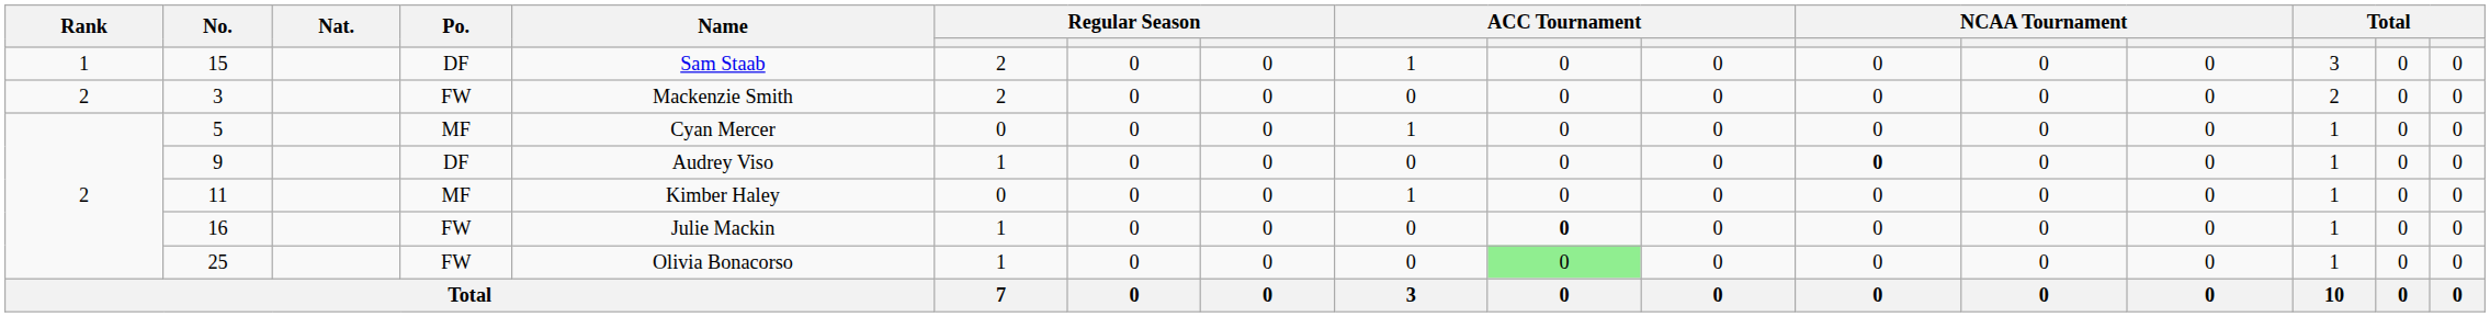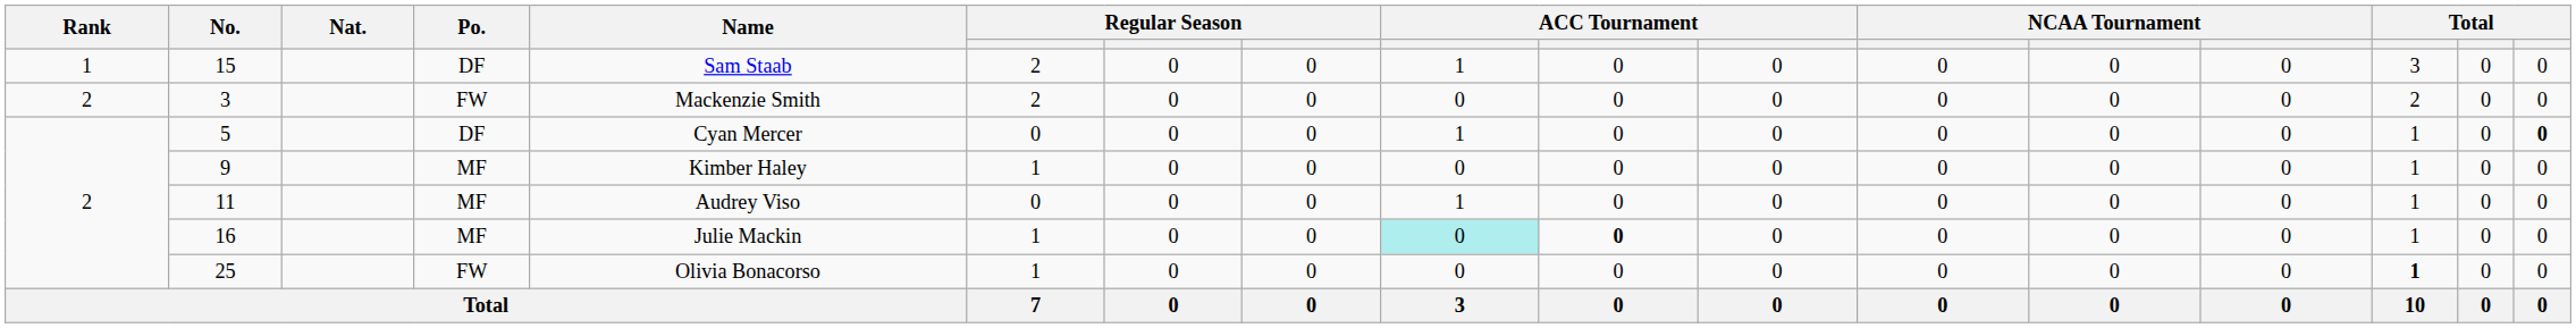 <table class="wikitable" style="text-align:center; font-size:95%; width:95%;">
 <tr>
 <th rowspan=2>Rank</th>
 <th rowspan=2>No.</th>
 <th rowspan=2>Nat.</th>
 <th rowspan=2>Po.</th>
 <th rowspan=2>Name</th>
 <th colspan=3>Regular Season</th>
 <th colspan=3>ACC Tournament</th>
 <th colspan=3>NCAA Tournament</th>
 <th colspan=3>Total</th>
 </tr>
 <tr>
 <th></th>
 <th></th>
 <th></th>
 <th></th>
 <th></th>
 <th></th>
 <th></th>
 <th></th>
 <th></th>
 <th></th>
 <th></th>
 <th></th>
 </tr>
 <tr>
 <td>1</td>
 <td>15</td>
 <td></td>
 <td>DF</td>
 <td><a href='#'>Sam Staab</a></td>
 <td>2</td>
 <td>0</td>
 <td>0</td>
 <td>1</td>
 <td 0>0</td>
 <td>0</td>
 <td>0</td>
 <td>0</td>
 <td>0</td>
 <td>3</td>
 <td>0</td>
 <td>0</td>
 </tr>
 <tr>
 <td>2</td>
 <td>3</td>
 <td></td>
 <td>FW</td>
 <td>Mackenzie Smith</td>
 <td>2</td>
 <td>0</td>
 <td>0</td>
 <td>0</td>
 <td 0>0</td>
 <td>0</td>
 <td>0</td>
 <td>0</td>
 <td>0</td>
 <td>2</td>
 <td>0</td>
 <td>0</td>
 </tr>
 <tr>
 <td rowspan=5>2</td>
 <td>5</td>
 <td></td>
-<td>MF</td>
+<td>DF</td>
 <td>Cyan Mercer</td>
 <td>0</td>
 <td>0</td>
 <td>0</td>
 <td>1</td>
 <td>0</td>
 <td>0</td>
 <td>0</td>
 <td>0</td>
 <td>0</td>
 <td>1</td>
 <td>0</td>
-<td>0</td>
+<td><strong>0</strong></td>
 </tr>
 <tr>
 <td>9</td>
 <td></td>
-<td>DF</td>
-<td>Audrey Viso</td>
+<td>MF</td>
+<td>Kimber Haley</td>
 <td>1</td>
 <td>0</td>
 <td>0</td>
 <td>0</td>
 <td>0</td>
 <td>0</td>
-<td><strong>0</strong></td>
+<td>0</td>
 <td>0</td>
 <td>0</td>
 <td>1</td>
 <td>0</td>
 <td>0</td>
 </tr>
 <tr>
 <td>11</td>
 <td></td>
 <td>MF</td>
-<td>Kimber Haley</td>
+<td>Audrey Viso</td>
 <td>0</td>
 <td>0</td>
 <td>0</td>
 <td>1</td>
 <td>0</td>
 <td>0</td>
 <td>0</td>
 <td>0</td>
 <td>0</td>
 <td>1</td>
 <td>0</td>
 <td>0</td>
 </tr>
 <tr>
 <td>16</td>
 <td></td>
-<td>FW</td>
+<td>MF</td>
 <td>Julie Mackin</td>
 <td>1</td>
 <td>0</td>
 <td>0</td>
-<td>0</td>
+<td style="background: paleturquoise;">0</td>
 <td><strong>0</strong></td>
 <td>0</td>
 <td>0</td>
 <td>0</td>
 <td>0</td>
 <td>1</td>
 <td>0</td>
 <td>0</td>
 </tr>
 <tr>
 <td>25</td>
 <td></td>
 <td>FW</td>
 <td>Olivia Bonacorso</td>
 <td>1</td>
 <td>0</td>
 <td>0</td>
 <td>0</td>
-<td style="background: lightgreen;">0</td>
 <td>0</td>
 <td>0</td>
 <td>0</td>
 <td>0</td>
-<td>1</td>
+<td>0</td>
+<td><strong>1</strong></td>
 <td>0</td>
 <td>0</td>
 </tr>
 <tr>
 <th colspan=5>Total</th>
 <th>7</th>
 <th>0</th>
 <th>0</th>
 <th>3</th>
 <th>0</th>
 <th>0</th>
 <th>0</th>
 <th>0</th>
 <th>0</th>
 <th>10</th>
 <th>0</th>
 <th>0</th>
 </tr>
 </table>
